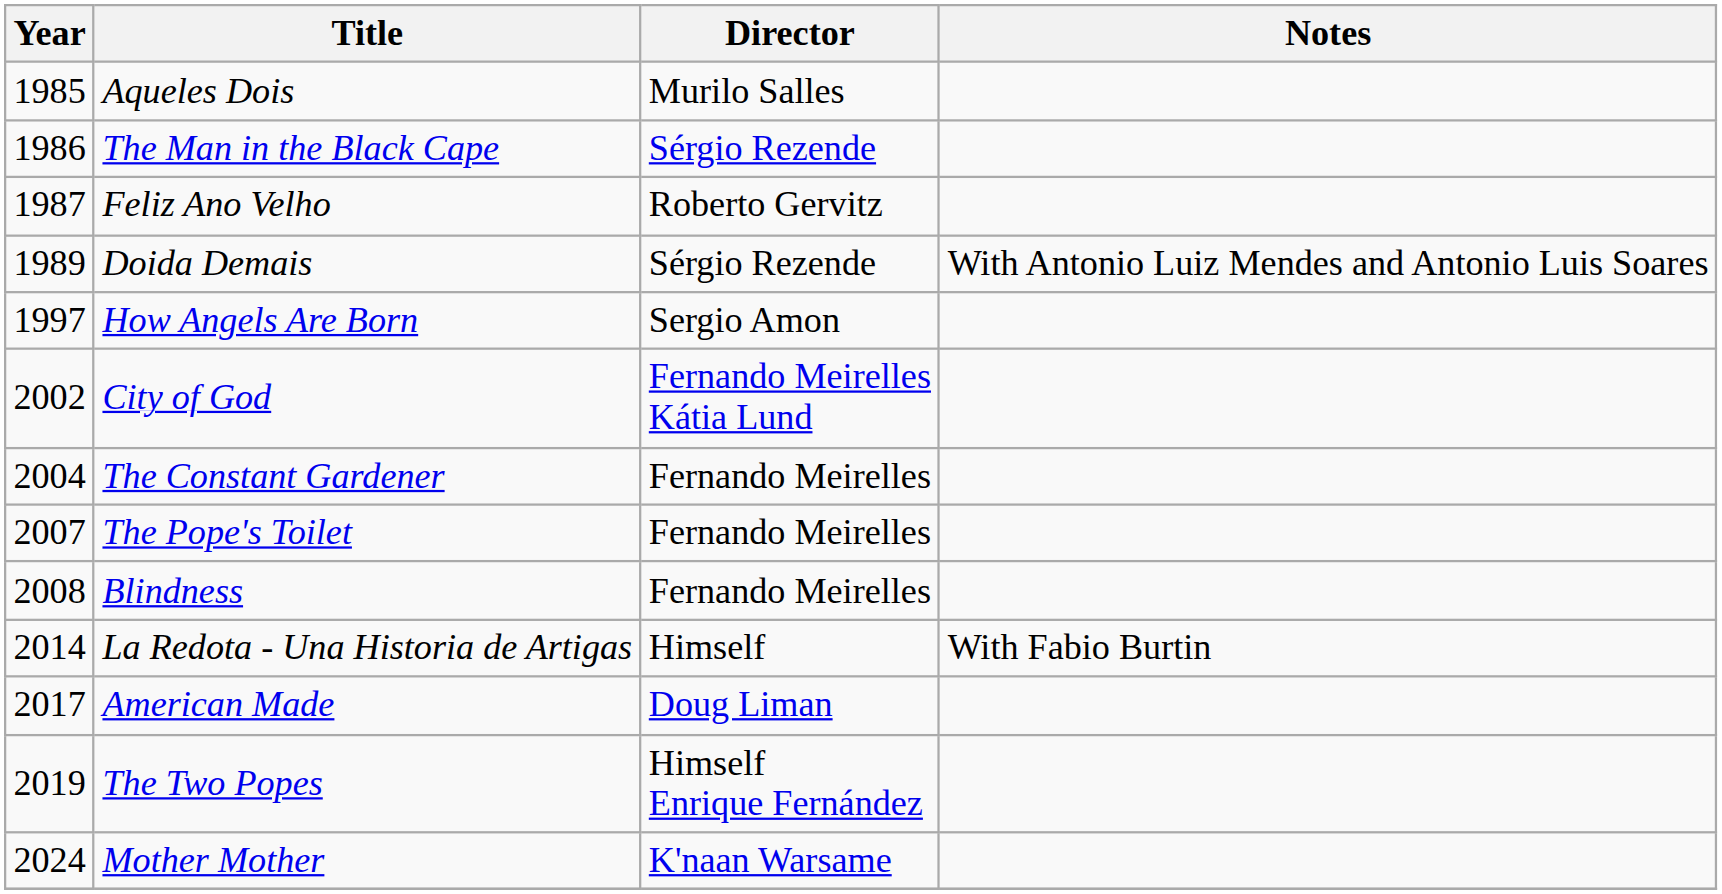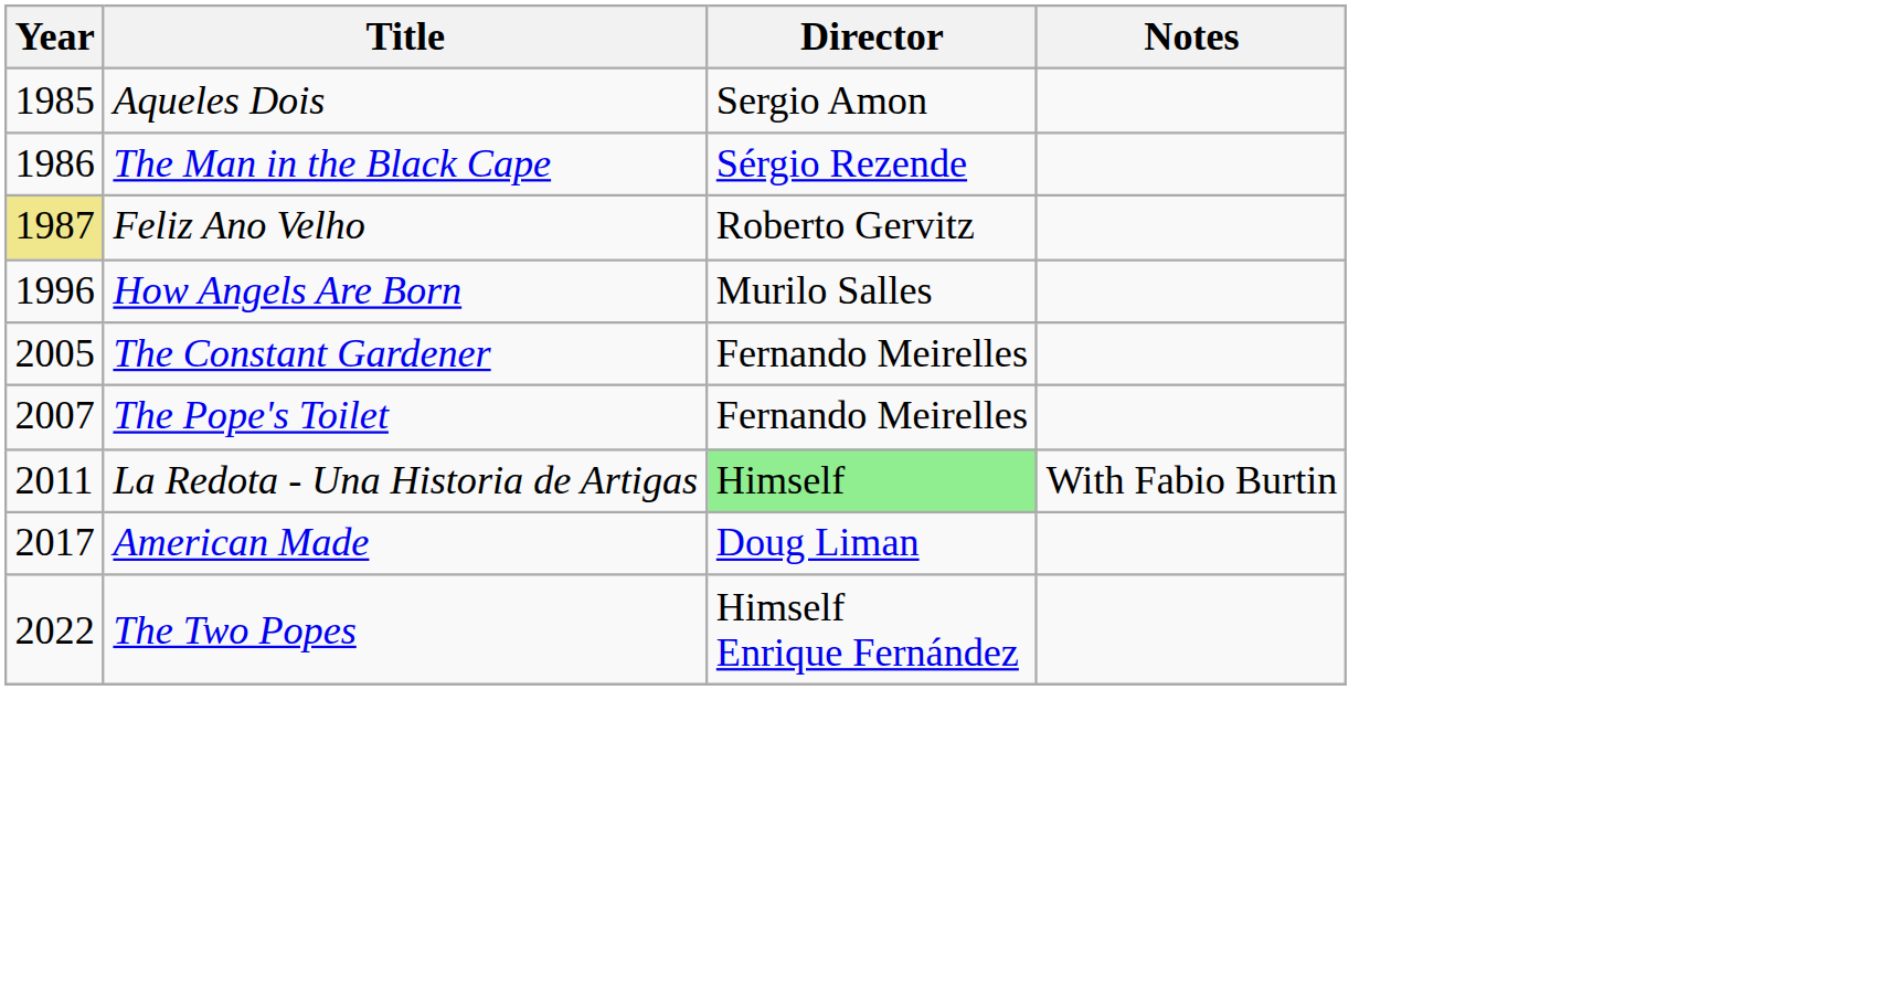 <table class="wikitable">
 <tr>
 <th>Year</th>
 <th>Title</th>
 <th>Director</th>
 <th>Notes</th>
 </tr>
 <tr>
 <td>1985</td>
 <td><em>Aqueles Dois</em></td>
-<td>Murilo Salles</td>
+<td>Sergio Amon</td>
 <td></td>
 </tr>
 <tr>
 <td>1986</td>
 <td><em><a href='#'>The Man in the Black Cape</a></em></td>
 <td><a href='#'>Sérgio Rezende</a></td>
 <td></td>
 </tr>
 <tr>
-<td>1987</td>
+<td style="background: khaki;">1987</td>
 <td><em>Feliz Ano Velho</em></td>
 <td>Roberto Gervitz</td>
 <td></td>
 </tr>
 <tr>
-<td>1989</td>
-<td><em>Doida Demais</em></td>
-<td>Sérgio Rezende</td>
-<td>With Antonio Luiz Mendes and Antonio Luis Soares</td>
-</tr>
-<tr>
-<td>1997</td>
+<td>1996</td>
 <td><em><a href='#'>How Angels Are Born</a></em></td>
-<td>Sergio Amon</td>
+<td>Murilo Salles</td>
 <td></td>
 </tr>
 <tr>
-<td>2002</td>
-<td><em><a href='#'>City of God</a></em></td>
-<td><a href='#'>Fernando Meirelles</a><br><a href='#'>Kátia Lund</a></td>
-<td></td>
-</tr>
-<tr>
-<td>2004</td>
+<td>2005</td>
 <td><em><a href='#'>The Constant Gardener</a></em></td>
 <td>Fernando Meirelles</td>
 <td></td>
 </tr>
 <tr>
 <td>2007</td>
 <td><em><a href='#'>The Pope's Toilet</a></em></td>
 <td>Fernando Meirelles</td>
 <td></td>
 </tr>
 <tr>
-<td>2008</td>
-<td><em><a href='#'>Blindness</a></em></td>
-<td>Fernando Meirelles</td>
-<td></td>
-</tr>
-<tr>
-<td>2014</td>
+<td>2011</td>
 <td><em>La Redota - Una Historia de Artigas</em></td>
-<td>Himself</td>
+<td style="background: lightgreen;">Himself</td>
 <td>With Fabio Burtin</td>
 </tr>
 <tr>
 <td>2017</td>
 <td><em><a href='#'>American Made</a></em></td>
 <td><a href='#'>Doug Liman</a></td>
 <td></td>
 </tr>
 <tr>
-<td>2019</td>
+<td>2022</td>
 <td><em><a href='#'>The Two Popes</a></em></td>
 <td>Himself<br><a href='#'>Enrique Fernández</a></td>
 <td></td>
 </tr>
 <tr>
-<td>2024</td>
-<td><em><a href='#'>Mother Mother</a></em></td>
-<td><a href='#'>K'naan Warsame</a></td>
-<td></td>
-</tr>
-<tr>
 </tr>
 </table>
